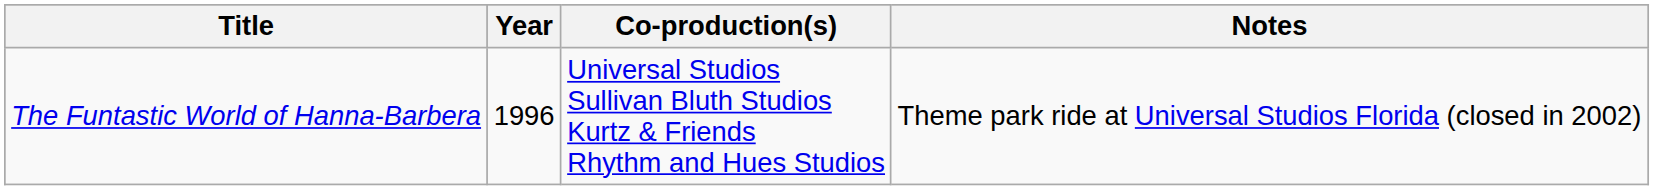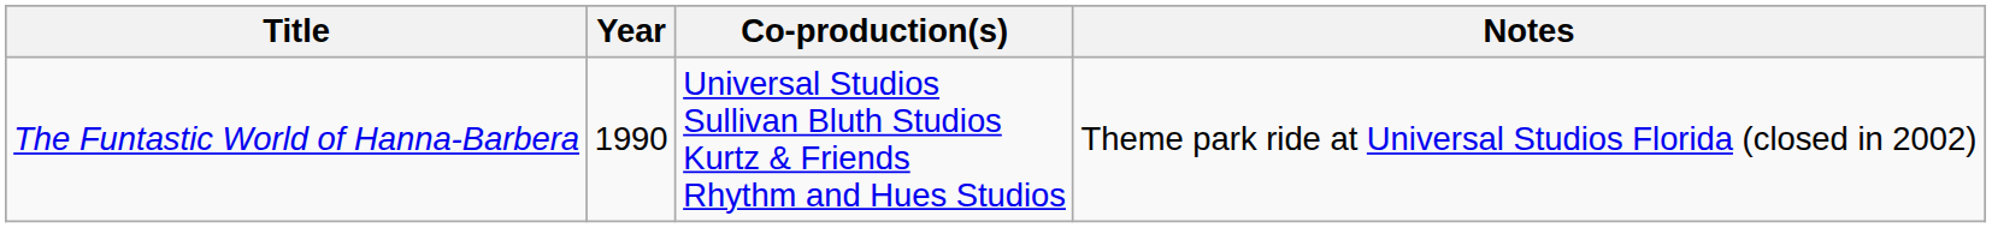 <table class="wikitable sortable">
 <tr>
 <th><strong>Title</strong></th>
 <th><strong>Year</strong></th>
 <th><strong>Co-production(s)</strong></th>
 <th><strong>Notes</strong></th>
 </tr>
 <tr>
 <td><em><a href='#'>The Funtastic World of Hanna-Barbera</a></em></td>
-<td>1996</td>
+<td>1990</td>
 <td><a href='#'>Universal Studios</a><br><a href='#'>Sullivan Bluth Studios</a><br><a href='#'>Kurtz & Friends</a><br><a href='#'>Rhythm and Hues Studios</a></td>
 <td>Theme park ride at <a href='#'>Universal Studios Florida</a>  (closed in 2002)</td>
 </tr>
 </table>
